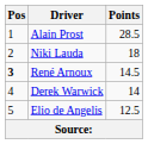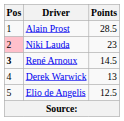 <table class="wikitable" style="font-size: 95%;">
 <tr>
 <th>Pos</th>
 <th>Driver</th>
 <th>Points</th>
 </tr>
 <tr>
 <td>1</td>
 <td> <a href='#'>Alain Prost</a></td>
 <td align="right">28.5</td>
 </tr>
 <tr>
-<td>2</td>
+<td style="background: pink;">2</td>
 <td> <a href='#'>Niki Lauda</a></td>
-<td align="right">18</td>
+<td align="right">23</td>
 </tr>
 <tr>
 <td><strong>3</strong></td>
 <td> <a href='#'>René Arnoux</a></td>
 <td align="right">14.5</td>
 </tr>
 <tr>
 <td>4</td>
 <td> <a href='#'>Derek Warwick</a></td>
-<td align="right">14</td>
+<td align="right">13</td>
 </tr>
 <tr>
 <td>5</td>
 <td> <a href='#'>Elio de Angelis</a></td>
 <td align="right">12.5</td>
 </tr>
 <tr>
 <th colspan="4">Source: </th>
 </tr>
 </table>
